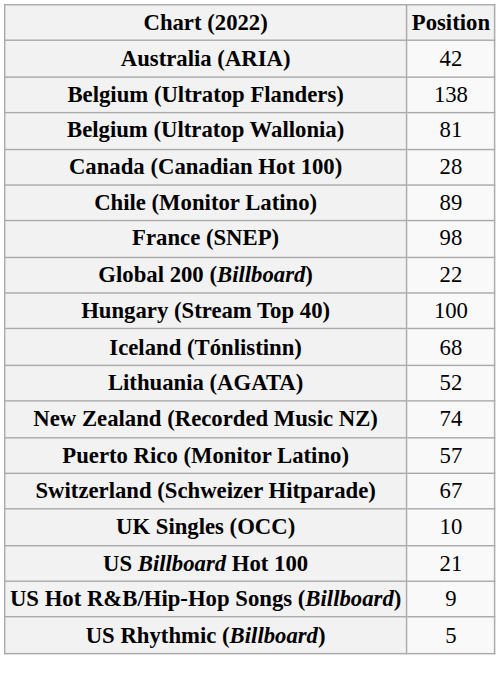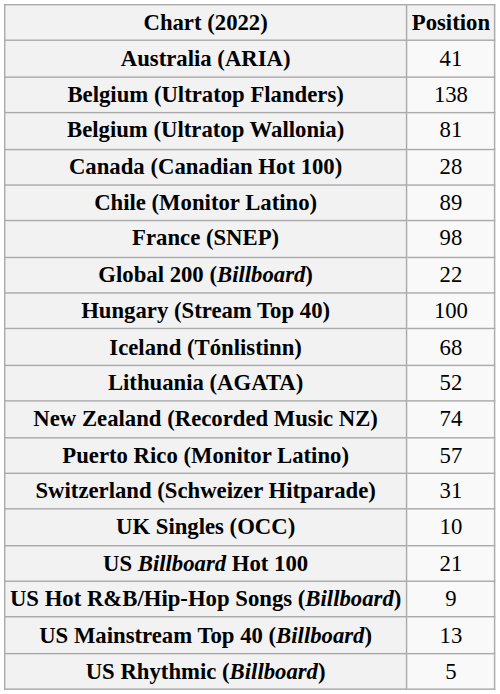 <table class="wikitable sortable plainrowheaders" style="text-align:center">
 <tr>
 <th scope="col">Chart (2022)</th>
 <th scope="col">Position</th>
 </tr>
 <tr>
 <th scope="row">Australia (ARIA)</th>
-<td>42</td>
+<td>41</td>
 </tr>
 <tr>
 <th scope="row">Belgium (Ultratop Flanders)</th>
 <td>138</td>
 </tr>
 <tr>
 <th scope="row">Belgium (Ultratop Wallonia)</th>
 <td>81</td>
 </tr>
 <tr>
 <th scope="row">Canada (Canadian Hot 100)</th>
 <td>28</td>
 </tr>
 <tr>
 <th scope="row">Chile (Monitor Latino)</th>
 <td>89</td>
 </tr>
 <tr>
 <th scope="row">France (SNEP)</th>
 <td>98</td>
 </tr>
 <tr>
 <th scope="row">Global 200 (<em>Billboard</em>)</th>
 <td>22</td>
 </tr>
 <tr>
 <th scope="row">Hungary (Stream Top 40)</th>
 <td>100</td>
 </tr>
 <tr>
 <th scope="row">Iceland (Tónlistinn)</th>
 <td>68</td>
 </tr>
 <tr>
 <th scope="row">Lithuania (AGATA)</th>
 <td>52</td>
 </tr>
 <tr>
 <th scope="row">New Zealand (Recorded Music NZ)</th>
 <td>74</td>
 </tr>
 <tr>
 <th scope="row">Puerto Rico (Monitor Latino)</th>
 <td>57</td>
 </tr>
 <tr>
 <th scope="row">Switzerland (Schweizer Hitparade)</th>
-<td>67</td>
+<td>31</td>
 </tr>
 <tr>
 <th scope="row">UK Singles (OCC)</th>
 <td>10</td>
 </tr>
 <tr>
 <th scope="row">US <em>Billboard</em> Hot 100</th>
 <td>21</td>
 </tr>
 <tr>
 <th scope="row">US Hot R&B/Hip-Hop Songs (<em>Billboard</em>)</th>
 <td>9</td>
 </tr>
 <tr>
+<th scope="row">US Mainstream Top 40 (<em>Billboard</em>)</th>
+<td>13</td>
+</tr>
+<tr>
 <th scope="row">US Rhythmic (<em>Billboard</em>)</th>
 <td>5</td>
 </tr>
 </table>
